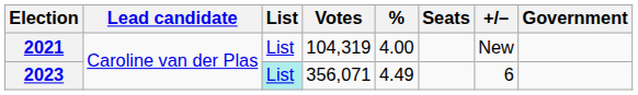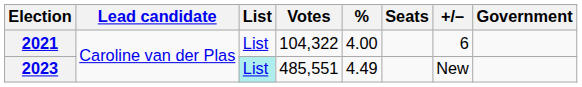 <table class="wikitable" style="text-align: right;">
 <tr>
 <th>Election</th>
 <th><a href='#'>Lead candidate</a></th>
 <th>List</th>
 <th>Votes</th>
 <th>%</th>
 <th>Seats</th>
 <th>+/–</th>
 <th>Government</th>
 </tr>
 <tr>
 <th><a href='#'>2021</a></th>
 <td rowspan=2><a href='#'>Caroline van der Plas</a></td>
 <td align="left"><a href='#'>List</a></td>
-<td>104,319</td>
+<td>104,322</td>
 <td>4.00</td>
 <td></td>
-<td>New</td>
+<td> 6</td>
 <td></td>
 </tr>
 <tr>
 <th><a href='#'>2023</a></th>
 <td align="left" style="background: paleturquoise;"><a href='#'>List</a></td>
-<td>356,071</td>
+<td>485,551</td>
 <td>4.49</td>
 <td></td>
-<td> 6</td>
+<td>New</td>
 <td></td>
 </tr>
 </table>
